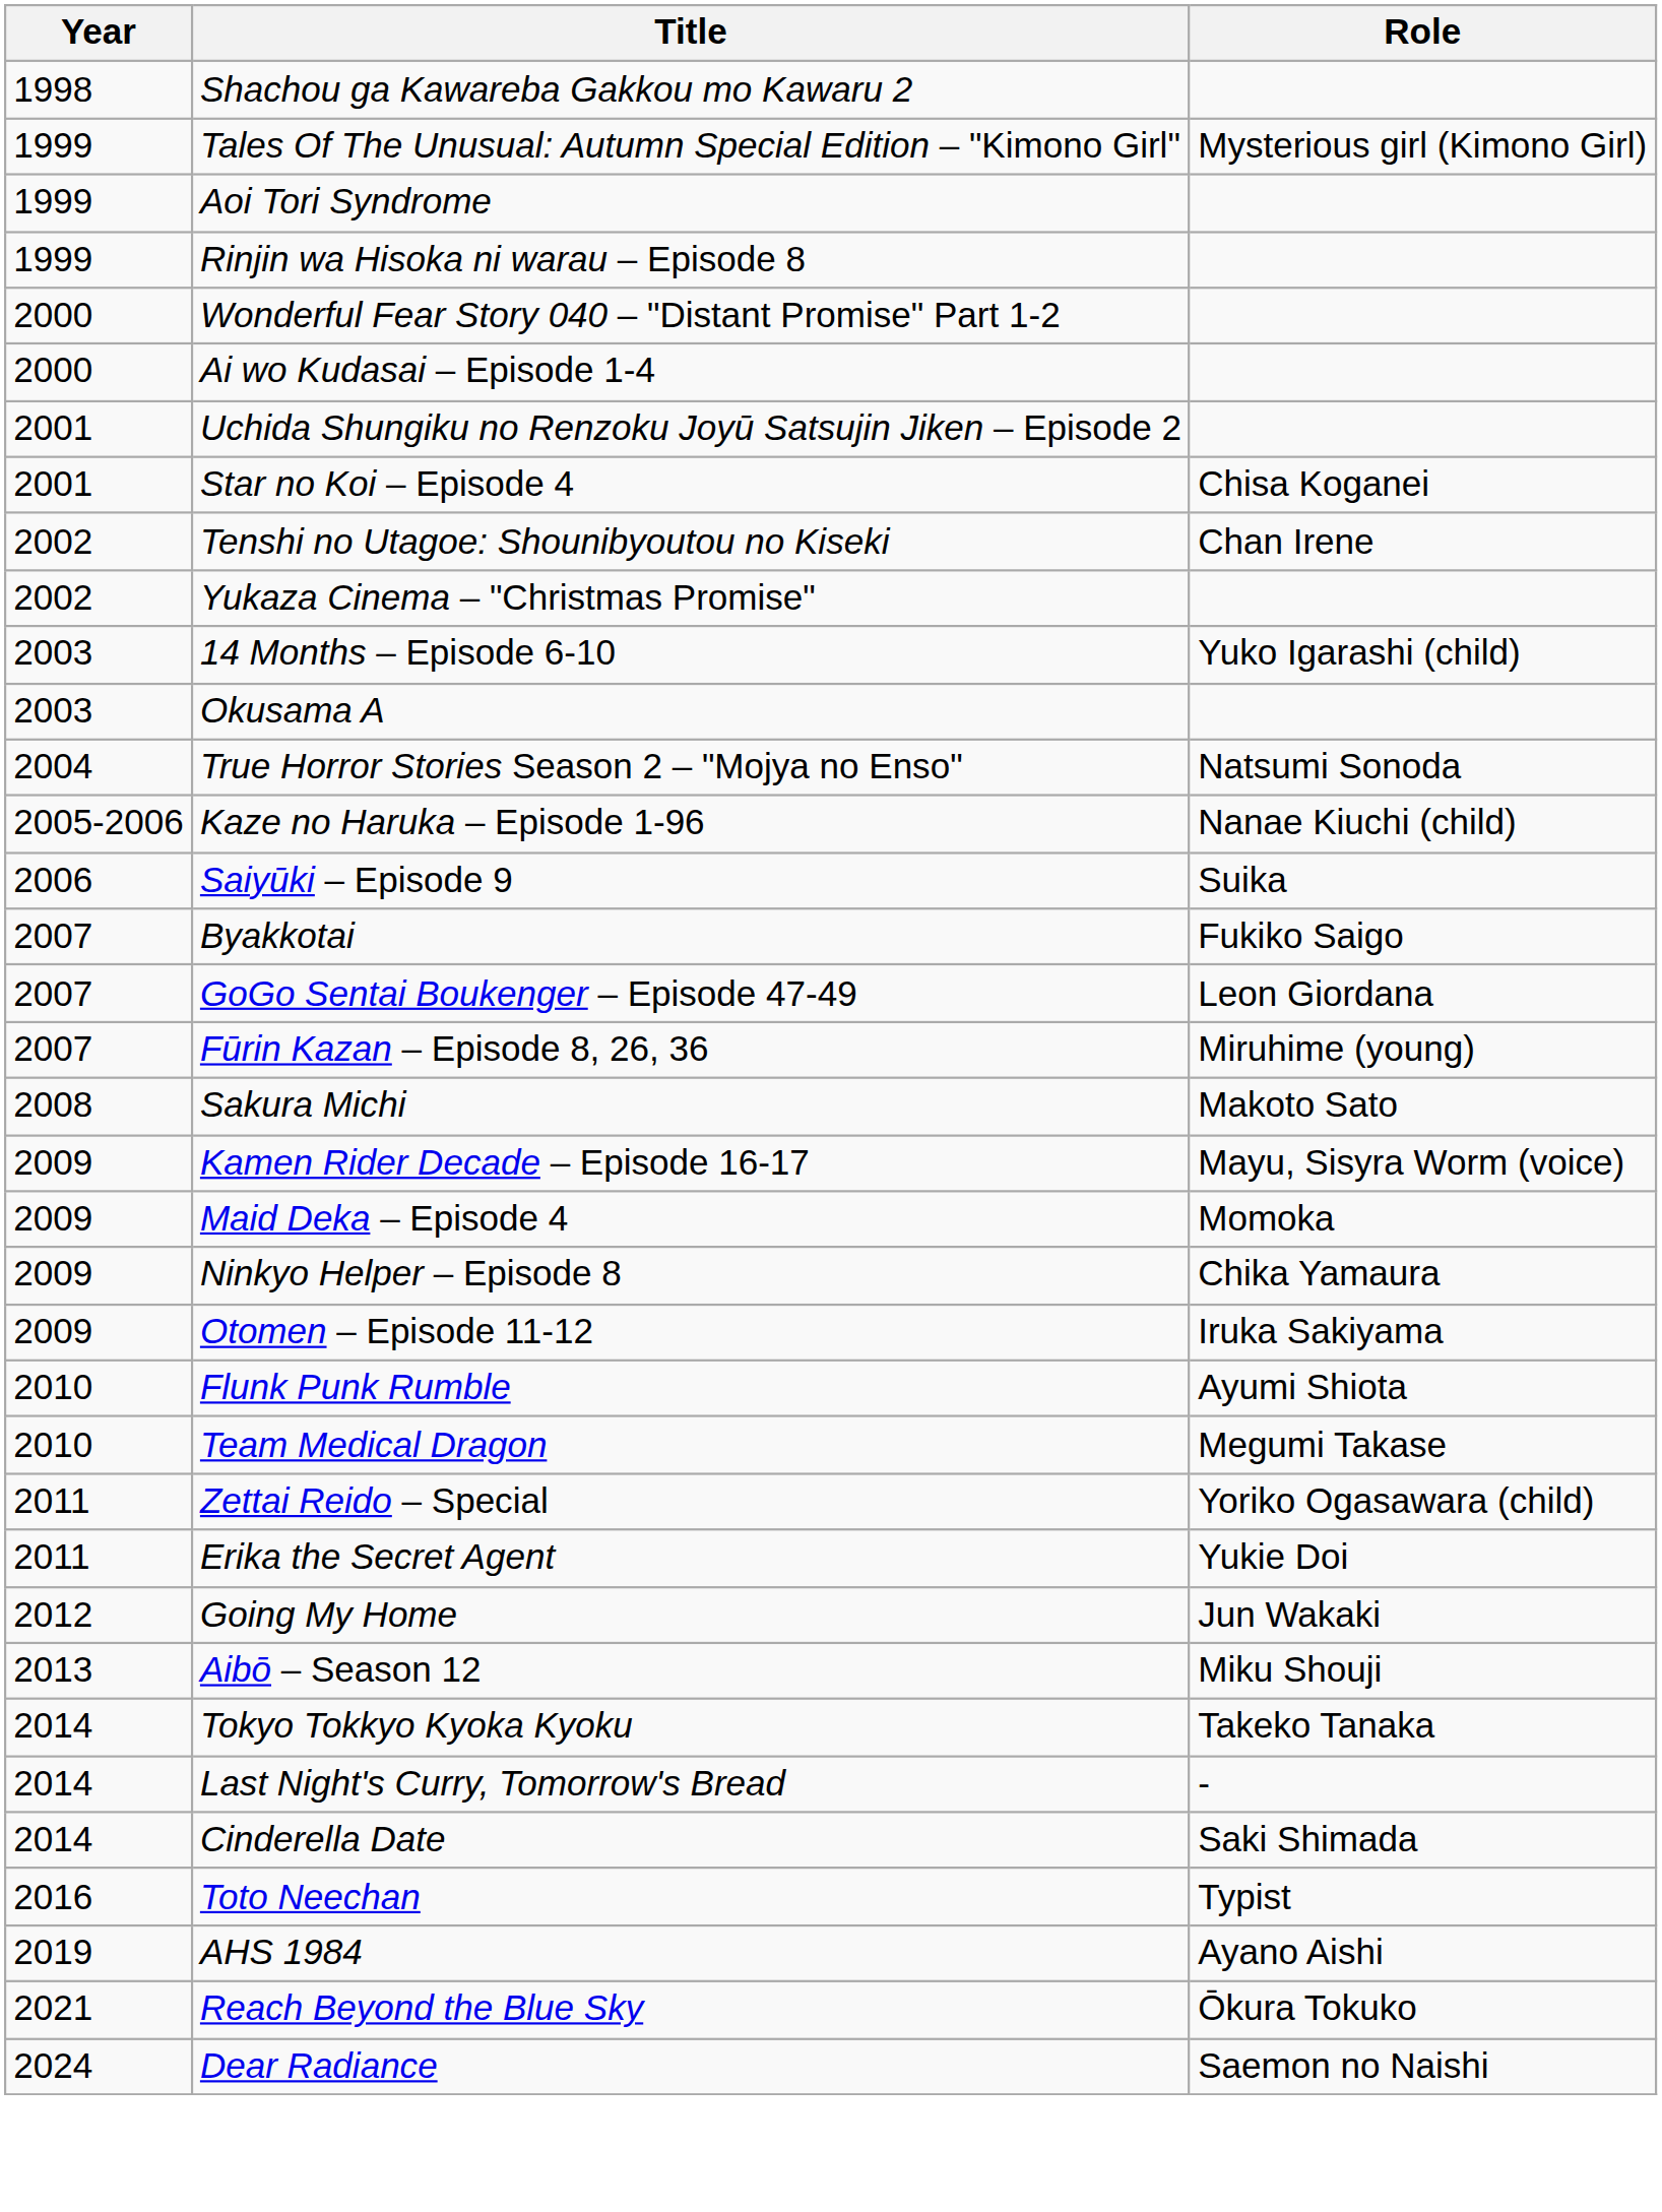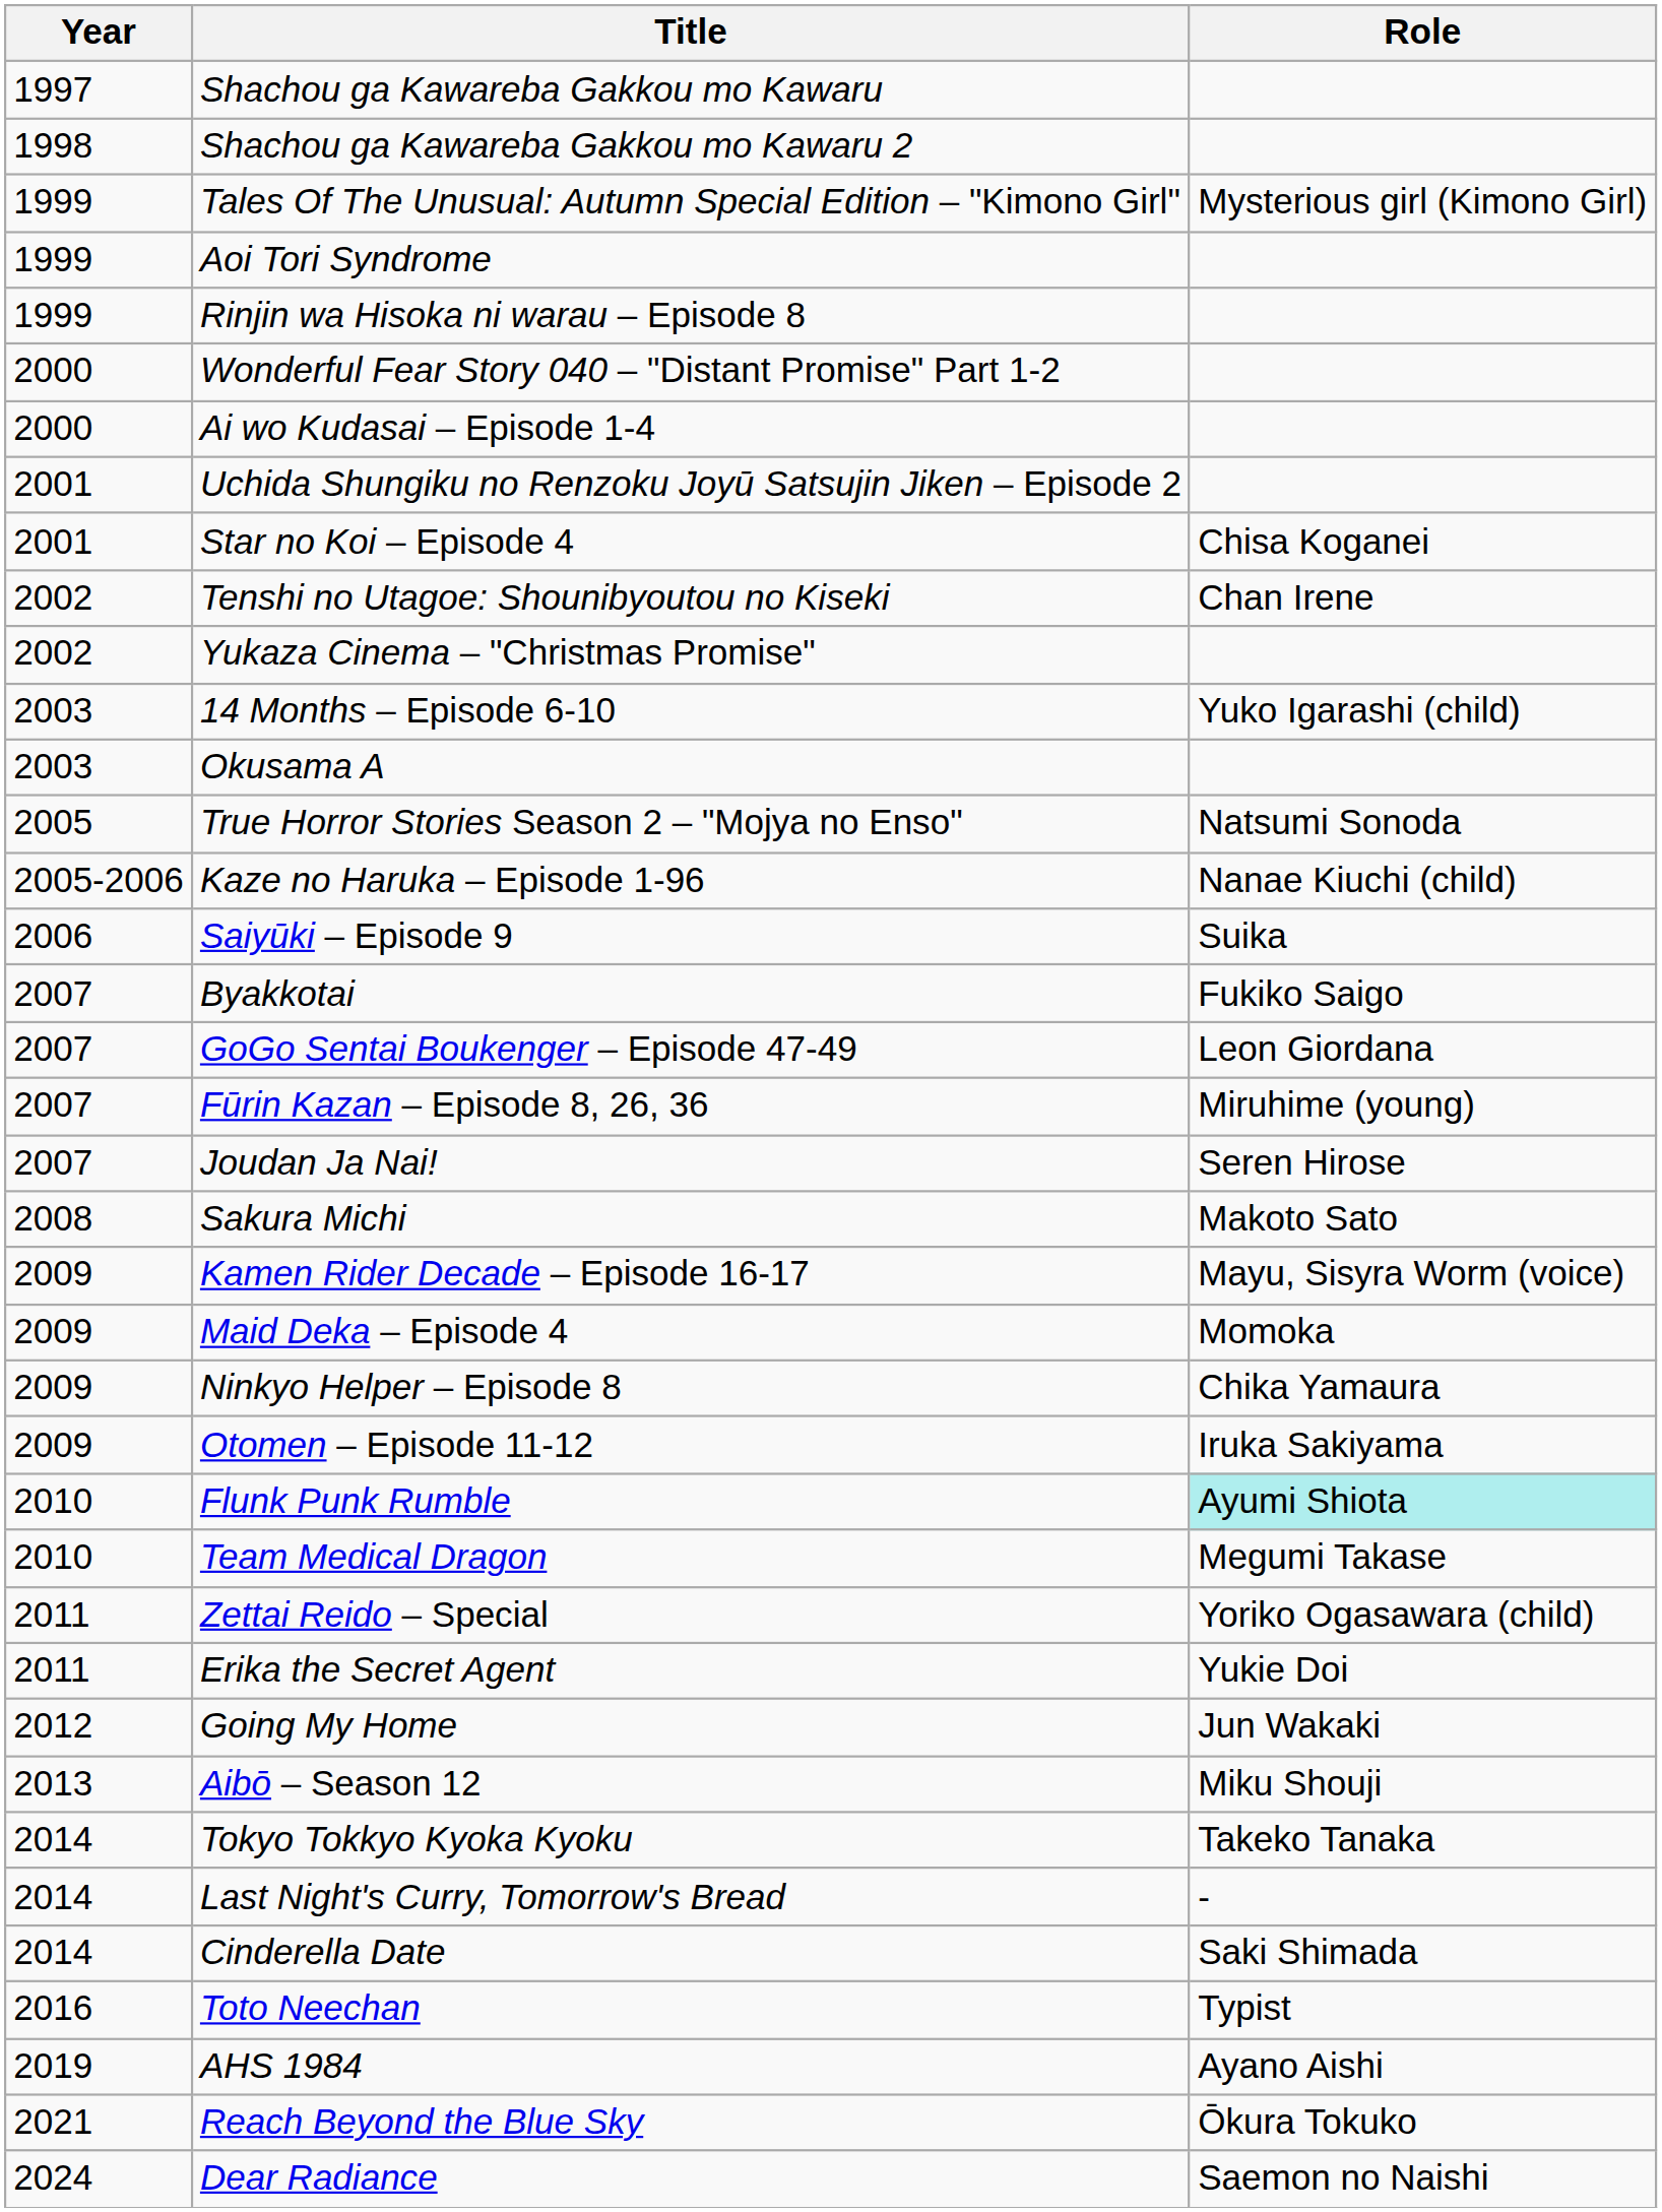 <table class="wikitable">
 <tr>
 <th>Year</th>
 <th>Title</th>
 <th>Role</th>
+</tr>
+<tr>
+<td>1997</td>
+<td><em>Shachou ga Kawareba Gakkou mo Kawaru</em></td>
+<td></td>
 </tr>
 <tr>
 <td>1998</td>
 <td><em>Shachou ga Kawareba Gakkou mo Kawaru 2</em></td>
 <td></td>
 </tr>
 <tr>
 <td>1999</td>
 <td><em>Tales Of The Unusual: Autumn Special Edition</em> – "Kimono Girl"</td>
 <td>Mysterious girl (Kimono Girl)</td>
 </tr>
 <tr>
 <td>1999</td>
 <td><em>Aoi Tori Syndrome</em></td>
 <td></td>
 </tr>
 <tr>
 <td>1999</td>
 <td><em>Rinjin wa Hisoka ni warau</em> – Episode 8</td>
 <td></td>
 </tr>
 <tr>
 <td>2000</td>
 <td><em>Wonderful Fear Story 040</em> – "Distant Promise" Part 1-2</td>
 <td></td>
 </tr>
 <tr>
 <td>2000</td>
 <td><em>Ai wo Kudasai</em> – Episode 1-4</td>
 <td></td>
 </tr>
 <tr>
 <td>2001</td>
 <td><em>Uchida Shungiku no Renzoku Joyū Satsujin Jiken</em> – Episode 2</td>
 <td></td>
 </tr>
 <tr>
 <td>2001</td>
 <td><em>Star no Koi</em> – Episode 4</td>
 <td>Chisa Koganei</td>
 </tr>
 <tr>
 <td>2002</td>
 <td><em>Tenshi no Utagoe: Shounibyoutou no Kiseki</em></td>
 <td>Chan Irene</td>
 </tr>
 <tr>
 <td>2002</td>
 <td><em>Yukaza Cinema</em> – "Christmas Promise"</td>
 <td></td>
 </tr>
 <tr>
 <td>2003</td>
 <td><em>14 Months</em> – Episode 6-10</td>
 <td>Yuko Igarashi (child)</td>
 </tr>
 <tr>
 <td>2003</td>
 <td><em>Okusama A</em></td>
 <td></td>
 </tr>
 <tr>
-<td>2004</td>
+<td>2005</td>
 <td><em>True Horror Stories</em> Season 2 – "Mojya no Enso"</td>
 <td>Natsumi Sonoda</td>
 </tr>
 <tr>
 <td>2005-2006</td>
 <td><em>Kaze no Haruka</em> – Episode 1-96</td>
 <td>Nanae Kiuchi (child)</td>
 </tr>
 <tr>
 <td>2006</td>
 <td><em><a href='#'>Saiyūki</a></em> – Episode 9</td>
 <td>Suika</td>
 </tr>
 <tr>
 <td>2007</td>
 <td><em>Byakkotai</em></td>
 <td>Fukiko Saigo</td>
 </tr>
 <tr>
 <td>2007</td>
 <td><em><a href='#'>GoGo Sentai Boukenger</a></em> – Episode 47-49</td>
 <td>Leon Giordana</td>
 </tr>
 <tr>
 <td>2007</td>
 <td><em><a href='#'>Fūrin Kazan</a></em> – Episode 8, 26, 36</td>
 <td>Miruhime (young)</td>
 </tr>
 <tr>
+<td>2007</td>
+<td><em>Joudan Ja Nai!</em></td>
+<td>Seren Hirose</td>
+</tr>
+<tr>
 <td>2008</td>
 <td><em>Sakura Michi</em></td>
 <td>Makoto Sato</td>
 </tr>
 <tr>
 <td>2009</td>
 <td><em><a href='#'>Kamen Rider Decade</a></em> – Episode 16-17</td>
 <td>Mayu, Sisyra Worm (voice)</td>
 </tr>
 <tr>
 <td>2009</td>
 <td><em><a href='#'>Maid Deka</a></em> – Episode 4</td>
 <td>Momoka</td>
 </tr>
 <tr>
 <td>2009</td>
 <td><em>Ninkyo Helper</em> – Episode 8</td>
 <td>Chika Yamaura</td>
 </tr>
 <tr>
 <td>2009</td>
 <td><em><a href='#'>Otomen</a></em> – Episode 11-12</td>
 <td>Iruka Sakiyama</td>
 </tr>
 <tr>
 <td>2010</td>
 <td><em><a href='#'>Flunk Punk Rumble</a></em></td>
-<td>Ayumi Shiota</td>
+<td style="background: paleturquoise;">Ayumi Shiota</td>
 </tr>
 <tr>
 <td>2010</td>
 <td><em><a href='#'>Team Medical Dragon</a></em></td>
 <td>Megumi Takase</td>
 </tr>
 <tr>
 <td>2011</td>
 <td><em><a href='#'>Zettai Reido</a></em> – Special</td>
 <td>Yoriko Ogasawara (child)</td>
 </tr>
 <tr>
 <td>2011</td>
 <td><em>Erika the Secret Agent</em></td>
 <td>Yukie Doi</td>
 </tr>
 <tr>
 <td>2012</td>
 <td><em>Going My Home</em></td>
 <td>Jun Wakaki</td>
 </tr>
 <tr>
 <td>2013</td>
 <td><em><a href='#'>Aibō</a></em> – Season 12</td>
 <td>Miku Shouji</td>
 </tr>
 <tr>
 <td>2014</td>
 <td><em>Tokyo Tokkyo Kyoka Kyoku</em></td>
 <td>Takeko Tanaka</td>
 </tr>
 <tr>
 <td>2014</td>
 <td><em>Last Night's Curry, Tomorrow's Bread</em></td>
 <td>-</td>
 </tr>
 <tr>
 <td>2014</td>
 <td><em>Cinderella Date</em></td>
 <td>Saki Shimada</td>
 </tr>
 <tr>
 <td>2016</td>
 <td><em><a href='#'>Toto Neechan</a></em></td>
 <td>Typist</td>
 </tr>
 <tr>
 <td>2019</td>
 <td><em>AHS 1984</em></td>
 <td>Ayano Aishi</td>
 </tr>
 <tr>
 <td>2021</td>
 <td><em><a href='#'>Reach Beyond the Blue Sky</a></em></td>
 <td>Ōkura Tokuko</td>
 </tr>
 <tr>
 <td>2024</td>
 <td><em><a href='#'>Dear Radiance</a></em></td>
 <td>Saemon no Naishi</td>
 </tr>
 <tr>
 </tr>
 </table>
